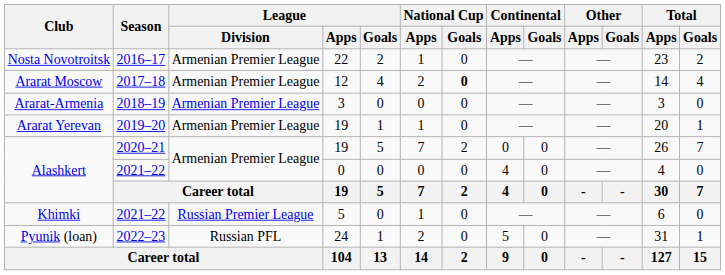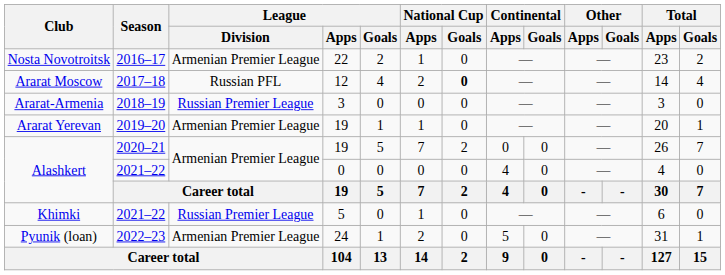 <table class="wikitable" style="text-align:center">
 <tr>
 <th rowspan="2">Club</th>
 <th rowspan="2">Season</th>
 <th colspan="3">League</th>
 <th colspan="2">National Cup</th>
 <th colspan="2">Continental</th>
 <th colspan="2">Other</th>
 <th colspan="2">Total</th>
 </tr>
 <tr>
 <th>Division</th>
 <th>Apps</th>
 <th>Goals</th>
 <th>Apps</th>
 <th>Goals</th>
 <th>Apps</th>
 <th>Goals</th>
 <th>Apps</th>
 <th>Goals</th>
 <th>Apps</th>
 <th>Goals</th>
 </tr>
 <tr>
 <td><a href='#'>Nosta Novotroitsk</a></td>
 <td><a href='#'>2016–17</a></td>
 <td>Armenian Premier League</td>
 <td>22</td>
 <td>2</td>
 <td>1</td>
 <td>0</td>
 <td colspan="2">—</td>
 <td colspan="2">—</td>
 <td>23</td>
 <td>2</td>
 </tr>
 <tr>
 <td><a href='#'>Ararat Moscow</a></td>
 <td><a href='#'>2017–18</a></td>
-<td>Armenian Premier League</td>
+<td>Russian PFL</td>
 <td>12</td>
 <td>4</td>
 <td>2</td>
 <td><strong>0</strong></td>
 <td colspan="2">—</td>
 <td colspan="2">—</td>
 <td>14</td>
 <td>4</td>
 </tr>
 <tr>
 <td><a href='#'>Ararat-Armenia</a></td>
 <td><a href='#'>2018–19</a></td>
-<td><a href='#'>Armenian Premier League</a></td>
+<td><a href='#'>Russian Premier League</a></td>
 <td>3</td>
 <td>0</td>
 <td>0</td>
 <td>0</td>
 <td colspan="2">—</td>
 <td colspan="2">—</td>
 <td>3</td>
 <td>0</td>
 </tr>
 <tr>
 <td><a href='#'>Ararat Yerevan</a></td>
 <td><a href='#'>2019–20</a></td>
 <td>Armenian Premier League</td>
 <td>19</td>
 <td>1</td>
 <td>1</td>
 <td>0</td>
 <td colspan="2">—</td>
 <td colspan="2">—</td>
 <td>20</td>
 <td>1</td>
 </tr>
 <tr>
 <td rowspan="3"><a href='#'>Alashkert</a></td>
 <td><a href='#'>2020–21</a></td>
 <td rowspan="2">Armenian Premier League</td>
 <td>19</td>
 <td>5</td>
 <td>7</td>
 <td>2</td>
 <td>0</td>
 <td>0</td>
 <td colspan="2">—</td>
 <td>26</td>
 <td>7</td>
 </tr>
 <tr>
 <td><a href='#'>2021–22</a></td>
 <td>0</td>
 <td>0</td>
 <td>0</td>
 <td>0</td>
 <td>4</td>
 <td>0</td>
 <td colspan="2">—</td>
 <td>4</td>
 <td>0</td>
 </tr>
 <tr>
 <th colspan="2">Career total</th>
 <th>19</th>
 <th>5</th>
 <th>7</th>
 <th>2</th>
 <th>4</th>
 <th>0</th>
 <th>-</th>
 <th>-</th>
 <th>30</th>
 <th>7</th>
 </tr>
 <tr>
 <td><a href='#'>Khimki</a></td>
 <td><a href='#'>2021–22</a></td>
 <td><a href='#'>Russian Premier League</a></td>
 <td>5</td>
 <td>0</td>
 <td>1</td>
 <td>0</td>
 <td colspan="2">—</td>
 <td colspan="2">—</td>
 <td>6</td>
 <td>0</td>
 </tr>
 <tr>
 <td><a href='#'>Pyunik</a> (loan)</td>
 <td><a href='#'>2022–23</a></td>
-<td>Russian PFL</td>
+<td>Armenian Premier League</td>
 <td>24</td>
 <td>1</td>
 <td>2</td>
 <td>0</td>
 <td>5</td>
 <td>0</td>
 <td colspan="2">—</td>
 <td>31</td>
 <td>1</td>
 </tr>
 <tr>
 <th colspan="3">Career total</th>
 <th>104</th>
 <th>13</th>
 <th>14</th>
 <th>2</th>
 <th>9</th>
 <th>0</th>
 <th>-</th>
 <th>-</th>
 <th>127</th>
 <th>15</th>
 </tr>
 </table>
